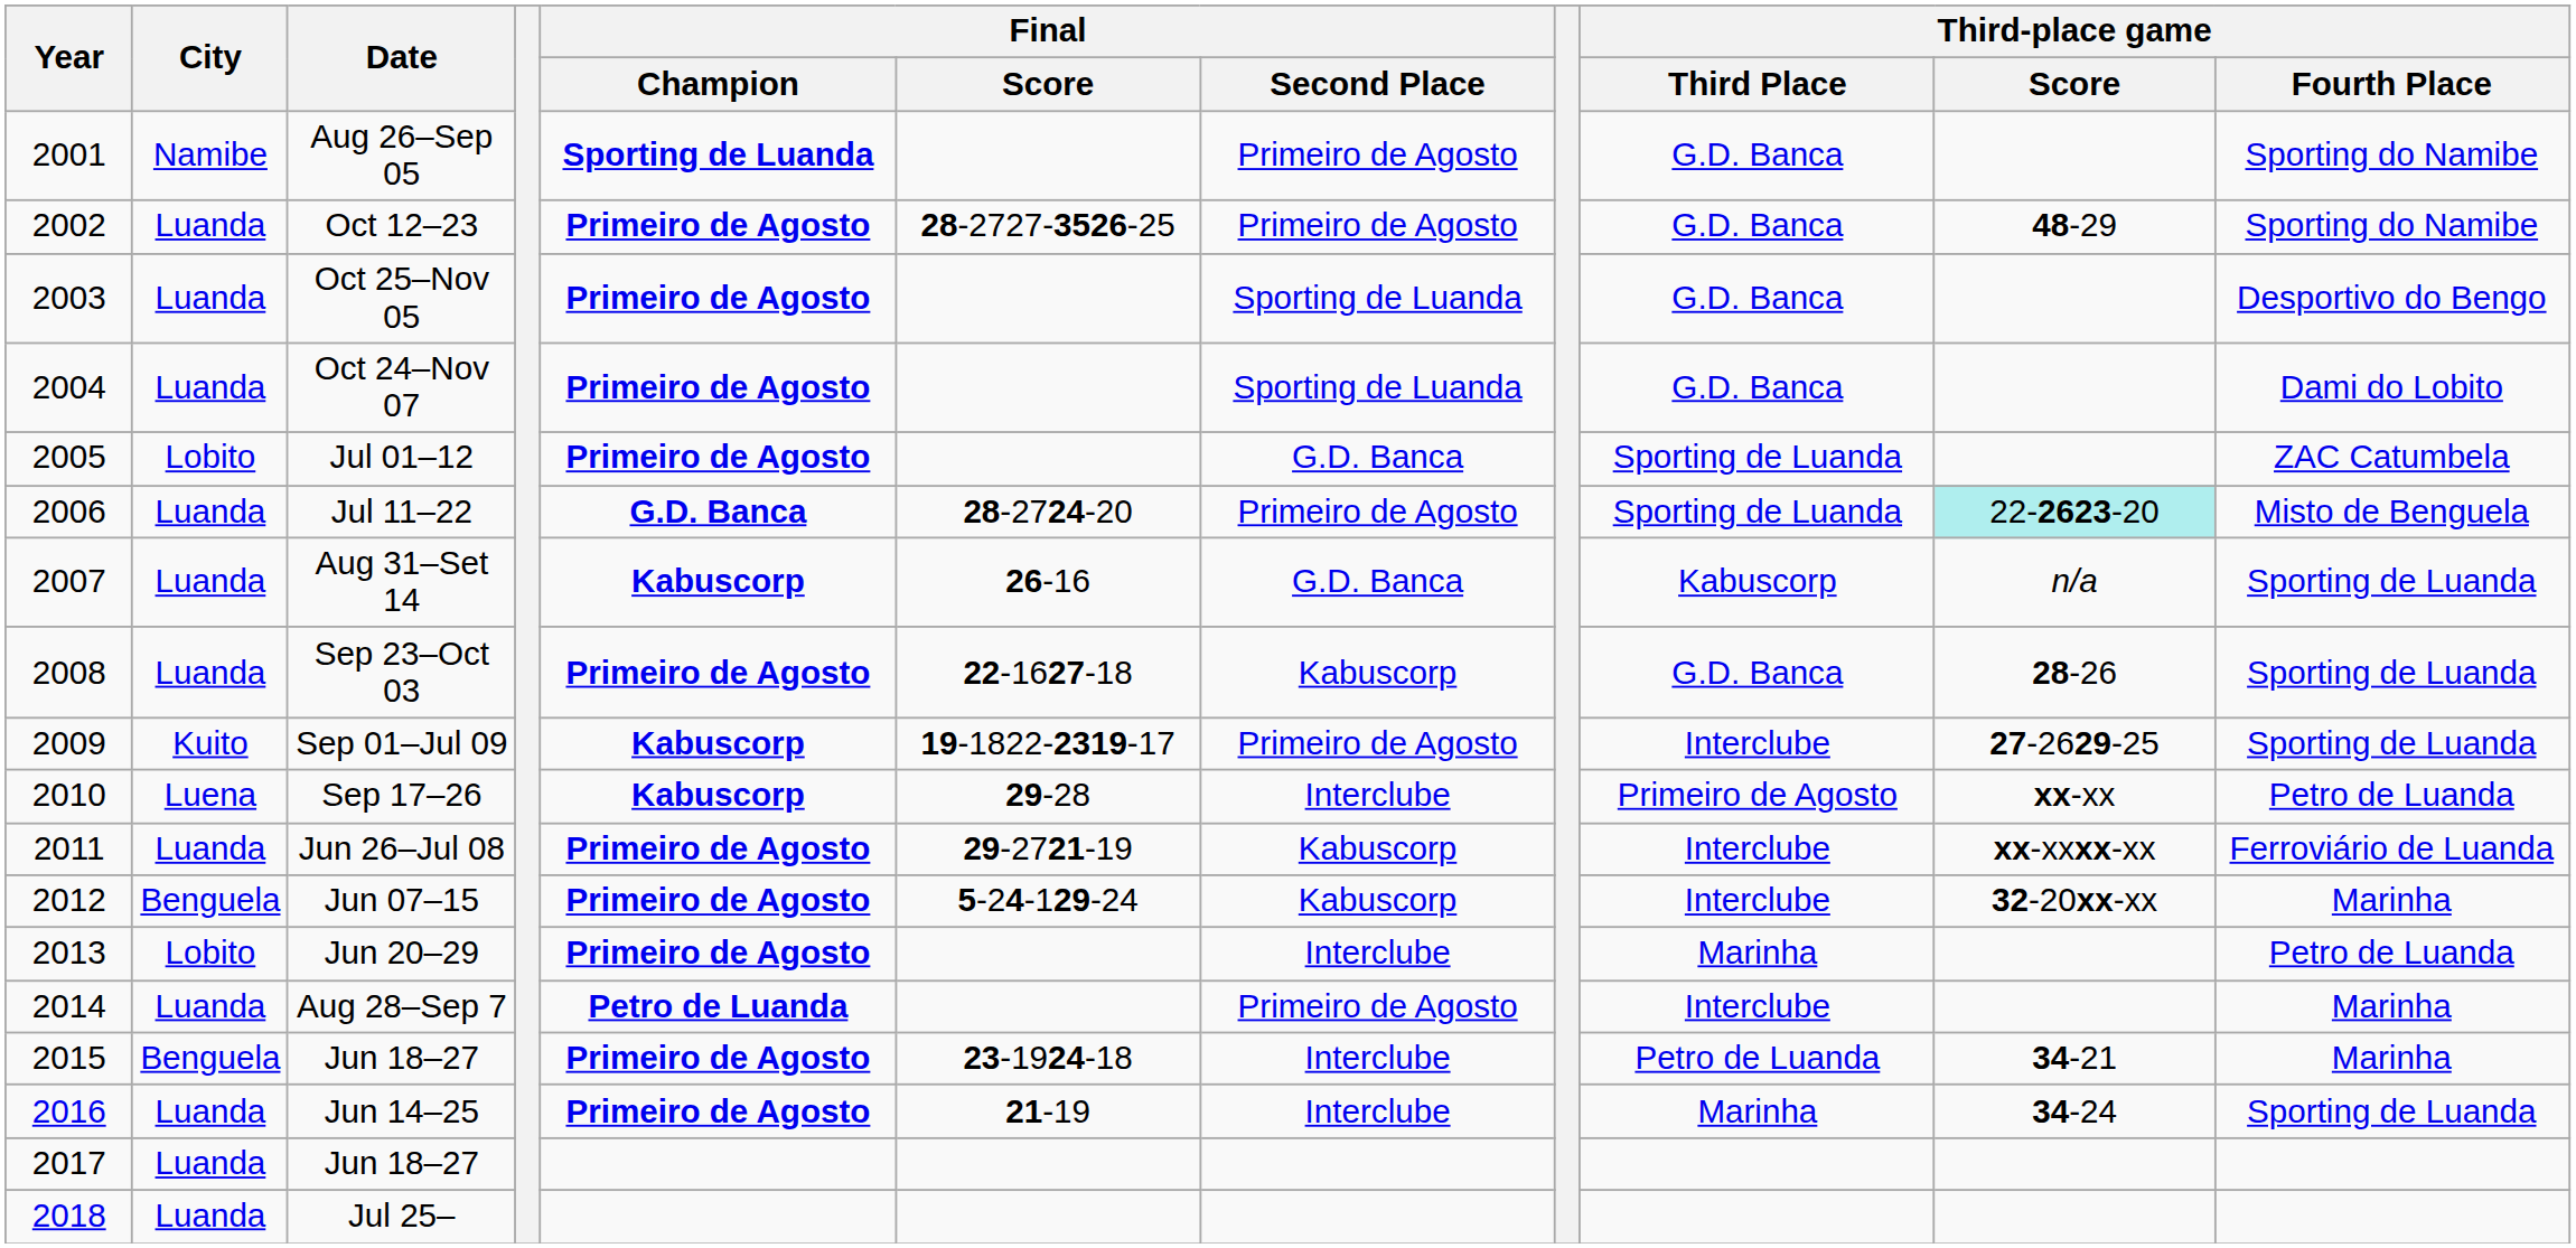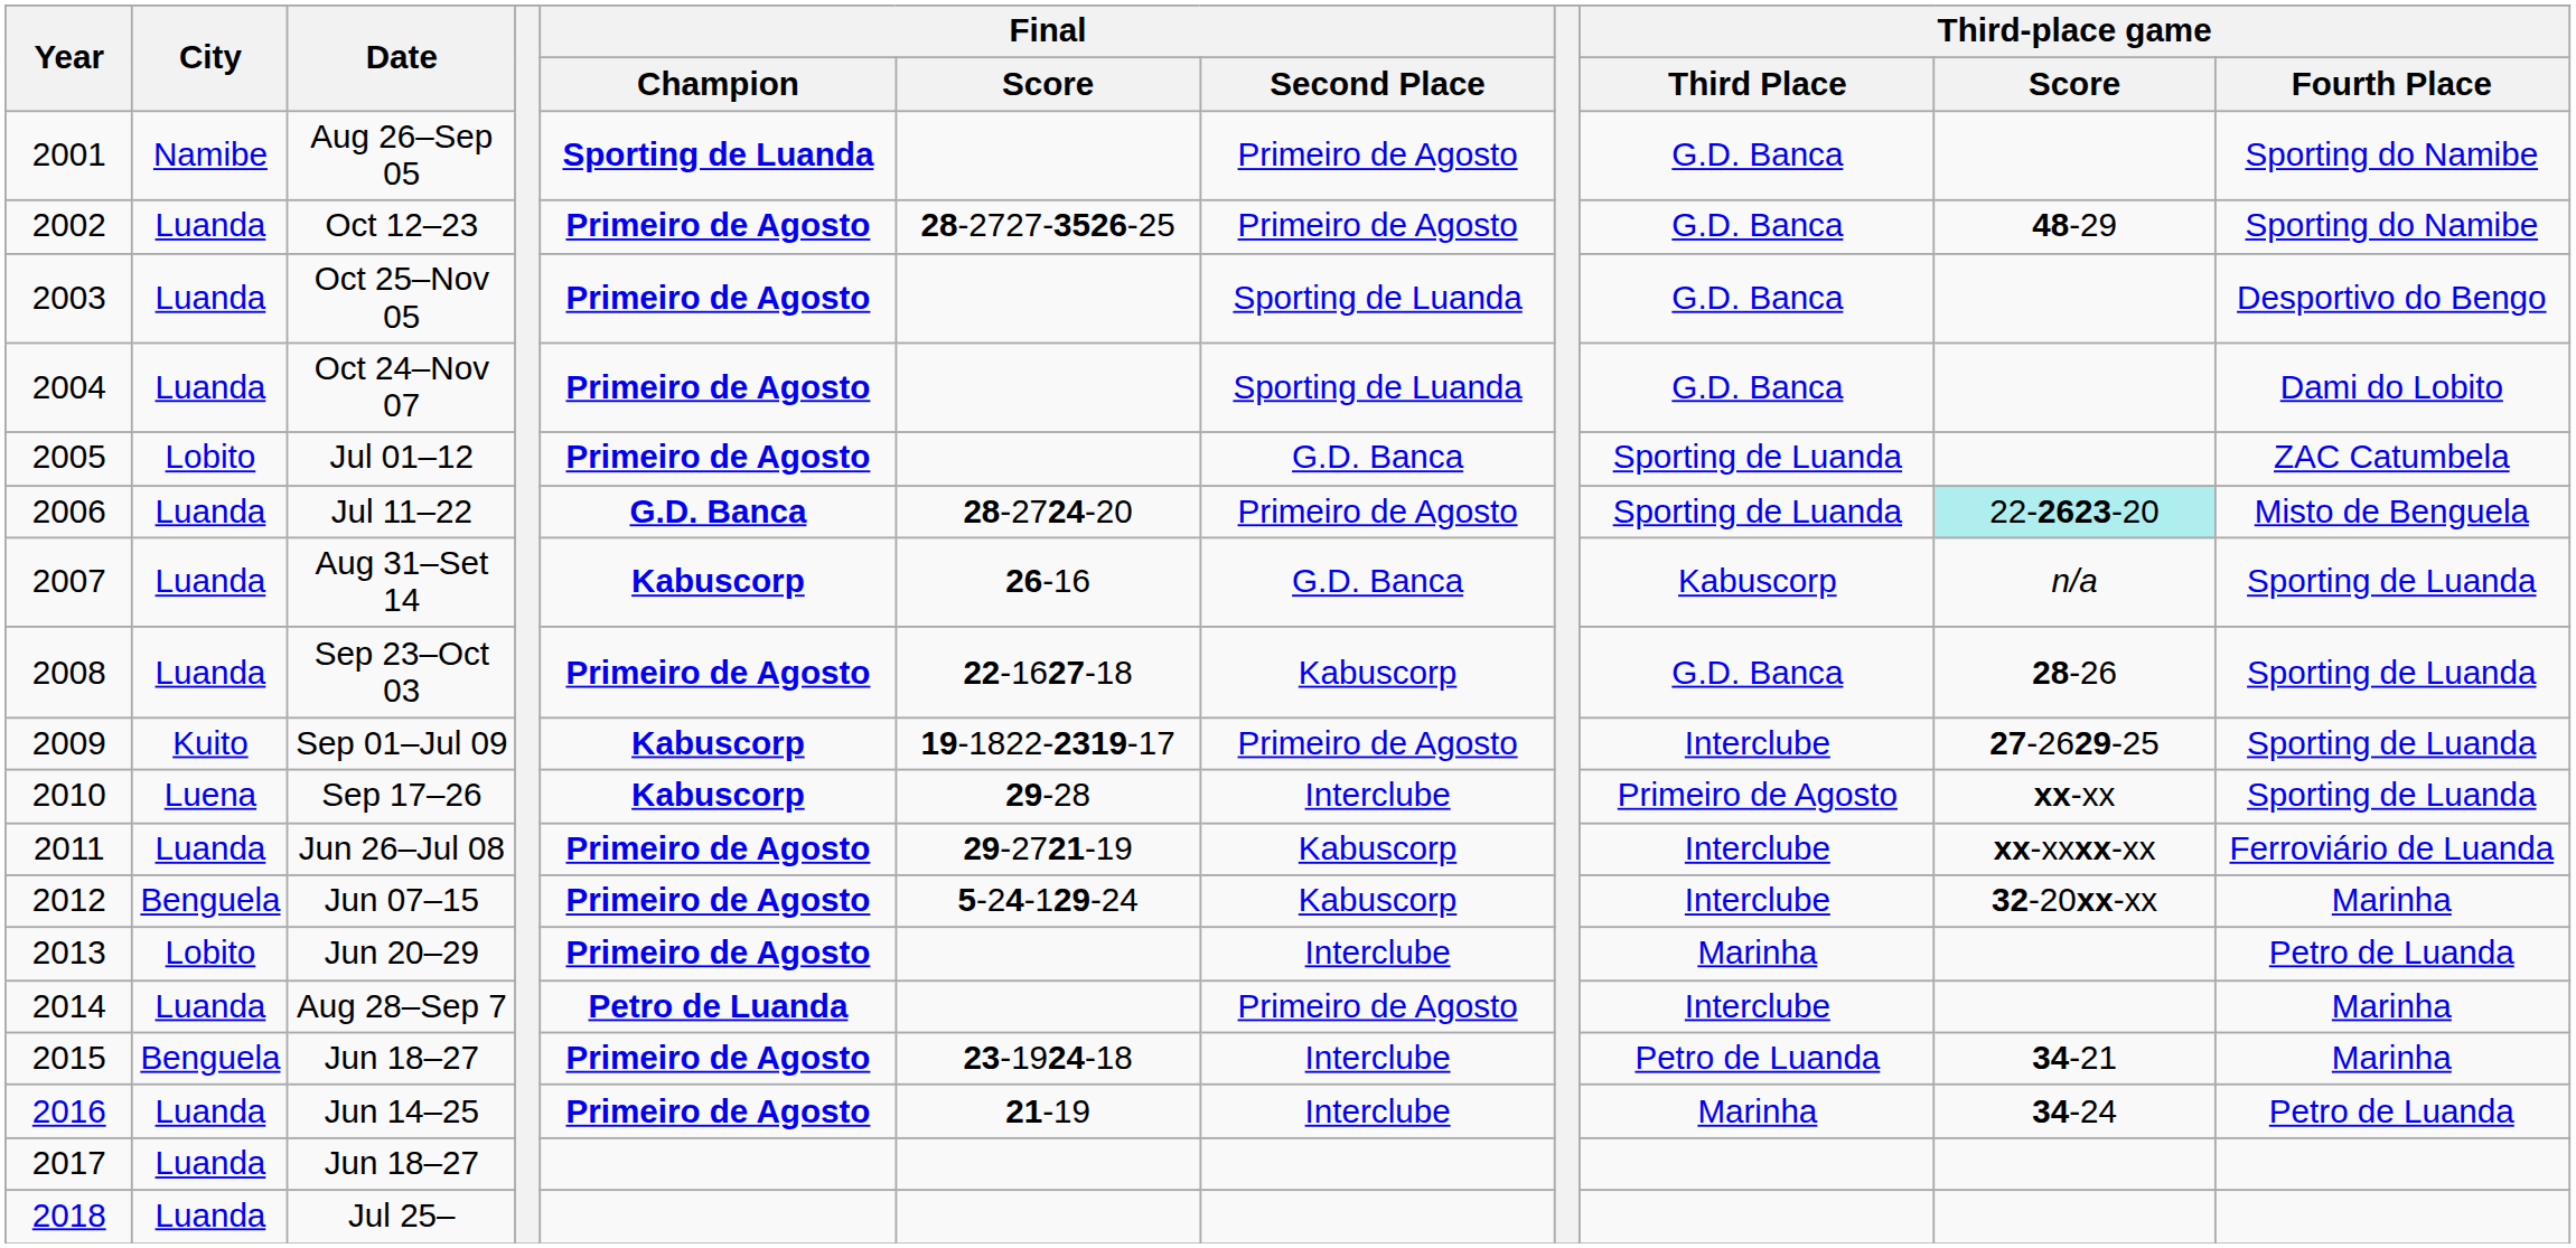 <table class="wikitable" style="width: 98%; text-align: center;">
 <tr>
 <th rowspan=2 width=5%>Year</th>
 <th rowspan=2 width=5%>City</th>
 <th rowspan=2 width=9%>Date</th>
 <th width=1% rowspan=20 bgcolor=ffffff></th>
 <th colspan=3>Final</th>
 <th width=1% rowspan=20 bgcolor=ffffff></th>
 <th colspan=3>Third-place game</th>
 </tr>
 <tr>
 <th width=14%>Champion</th>
 <th width=12%>Score</th>
 <th width=14%>Second Place</th>
 <th width=14%>Third Place</th>
 <th width=11%>Score</th>
 <th width=14%>Fourth Place</th>
 </tr>
 <tr>
 <td>2001</td>
 <td><a href='#'>Namibe</a></td>
 <td>Aug 26–Sep 05</td>
 <td><strong><a href='#'>Sporting de Luanda</a></strong></td>
 <td></td>
 <td><a href='#'>Primeiro de Agosto</a></td>
 <td><a href='#'>G.D. Banca</a></td>
 <td></td>
 <td><a href='#'>Sporting do Namibe</a></td>
 </tr>
 <tr>
 <td>2002</td>
 <td><a href='#'>Luanda</a></td>
 <td>Oct 12–23</td>
 <td><strong><a href='#'>Primeiro de Agosto</a></strong></td>
 <td><strong>28</strong>-2727-<strong>35</strong><strong>26</strong>-25</td>
 <td><a href='#'>Primeiro de Agosto</a></td>
 <td><a href='#'>G.D. Banca</a></td>
 <td><strong>48</strong>-29</td>
 <td><a href='#'>Sporting do Namibe</a></td>
 </tr>
 <tr>
 <td>2003</td>
 <td><a href='#'>Luanda</a></td>
 <td>Oct 25–Nov 05</td>
 <td><strong><a href='#'>Primeiro de Agosto</a></strong></td>
 <td></td>
 <td><a href='#'>Sporting de Luanda</a></td>
 <td><a href='#'>G.D. Banca</a></td>
 <td></td>
 <td><a href='#'>Desportivo do Bengo</a></td>
 </tr>
 <tr>
 <td>2004</td>
 <td><a href='#'>Luanda</a></td>
 <td>Oct 24–Nov 07</td>
 <td><strong><a href='#'>Primeiro de Agosto</a></strong></td>
 <td></td>
 <td><a href='#'>Sporting de Luanda</a></td>
 <td><a href='#'>G.D. Banca</a></td>
 <td></td>
 <td><a href='#'>Dami do Lobito</a></td>
 </tr>
 <tr>
 <td>2005</td>
 <td><a href='#'>Lobito</a></td>
 <td>Jul 01–12</td>
 <td><strong><a href='#'>Primeiro de Agosto</a></strong></td>
 <td></td>
 <td><a href='#'>G.D. Banca</a></td>
 <td><a href='#'>Sporting de Luanda</a></td>
 <td></td>
 <td><a href='#'>ZAC Catumbela</a></td>
 </tr>
 <tr>
 <td>2006</td>
 <td><a href='#'>Luanda</a></td>
 <td>Jul 11–22</td>
 <td><strong><a href='#'>G.D. Banca</a></strong></td>
 <td><strong>28</strong>-27<strong>24</strong>-20</td>
 <td><a href='#'>Primeiro de Agosto</a></td>
 <td><a href='#'>Sporting de Luanda</a></td>
 <td style="background: paleturquoise;">22-<strong>26</strong><strong>23</strong>-20</td>
 <td><a href='#'>Misto de Benguela</a></td>
 </tr>
 <tr>
 <td>2007</td>
 <td><a href='#'>Luanda</a></td>
 <td>Aug 31–Set 14</td>
 <td><strong><a href='#'>Kabuscorp</a></strong></td>
 <td><strong>26</strong>-16</td>
 <td><a href='#'>G.D. Banca</a></td>
 <td><a href='#'>Kabuscorp</a></td>
 <td><em>n/a</em></td>
 <td><a href='#'>Sporting de Luanda</a></td>
 </tr>
 <tr>
 <td>2008</td>
 <td><a href='#'>Luanda</a></td>
 <td>Sep 23–Oct 03</td>
 <td><strong><a href='#'>Primeiro de Agosto</a></strong></td>
 <td><strong>22</strong>-16<strong>27</strong>-18</td>
 <td><a href='#'>Kabuscorp</a></td>
 <td><a href='#'>G.D. Banca</a></td>
 <td><strong>28</strong>-26</td>
 <td><a href='#'>Sporting de Luanda</a></td>
 </tr>
 <tr>
 <td>2009</td>
 <td><a href='#'>Kuito</a></td>
 <td>Sep 01–Jul 09</td>
 <td><strong><a href='#'>Kabuscorp</a></strong></td>
 <td><strong>19</strong>-1822-<strong>23</strong><strong>19</strong>-17</td>
 <td><a href='#'>Primeiro de Agosto</a></td>
 <td><a href='#'>Interclube</a></td>
 <td><strong>27</strong>-26<strong>29</strong>-25</td>
 <td><a href='#'>Sporting de Luanda</a></td>
 </tr>
 <tr>
 <td>2010</td>
 <td><a href='#'>Luena</a></td>
 <td>Sep 17–26</td>
 <td><strong><a href='#'>Kabuscorp</a></strong></td>
 <td><strong>29</strong>-28</td>
 <td><a href='#'>Interclube</a></td>
 <td><a href='#'>Primeiro de Agosto</a></td>
 <td><strong>xx</strong>-xx</td>
-<td><a href='#'>Petro de Luanda</a></td>
+<td><a href='#'>Sporting de Luanda</a></td>
 </tr>
 <tr>
 <td>2011</td>
 <td><a href='#'>Luanda</a></td>
 <td>Jun 26–Jul 08</td>
 <td><strong><a href='#'>Primeiro de Agosto</a></strong></td>
 <td><strong>29</strong>-27<strong>21</strong>-19</td>
 <td><a href='#'>Kabuscorp</a></td>
 <td><a href='#'>Interclube</a></td>
 <td><strong>xx</strong>-xx<strong>xx</strong>-xx</td>
 <td><a href='#'>Ferroviário de Luanda</a></td>
 </tr>
 <tr>
 <td>2012</td>
 <td><a href='#'>Benguela</a></td>
 <td>Jun 07–15</td>
 <td><strong><a href='#'>Primeiro de Agosto</a></strong></td>
 <td><strong>5</strong>-2<strong>4</strong>-1<strong>29</strong>-24</td>
 <td><a href='#'>Kabuscorp</a></td>
 <td><a href='#'>Interclube</a></td>
 <td><strong>32</strong>-20<strong>xx</strong>-xx</td>
 <td><a href='#'>Marinha</a></td>
 </tr>
 <tr>
 <td>2013</td>
 <td><a href='#'>Lobito</a></td>
 <td>Jun 20–29</td>
 <td><strong><a href='#'>Primeiro de Agosto</a></strong></td>
 <td></td>
 <td><a href='#'>Interclube</a></td>
 <td><a href='#'>Marinha</a></td>
 <td></td>
 <td><a href='#'>Petro de Luanda</a></td>
 </tr>
 <tr>
 <td>2014</td>
 <td><a href='#'>Luanda</a></td>
 <td>Aug 28–Sep 7</td>
 <td><strong><a href='#'>Petro de Luanda</a></strong></td>
 <td></td>
 <td><a href='#'>Primeiro de Agosto</a></td>
 <td><a href='#'>Interclube</a></td>
 <td></td>
 <td><a href='#'>Marinha</a></td>
 </tr>
 <tr>
 <td>2015</td>
 <td><a href='#'>Benguela</a></td>
 <td>Jun 18–27</td>
 <td><strong><a href='#'>Primeiro de Agosto</a></strong></td>
 <td><strong>23</strong>-19<strong>24</strong>-18</td>
 <td><a href='#'>Interclube</a></td>
 <td><a href='#'>Petro de Luanda</a></td>
 <td><strong>34</strong>-21</td>
 <td><a href='#'>Marinha</a></td>
 </tr>
 <tr>
 <td><a href='#'>2016</a></td>
 <td><a href='#'>Luanda</a></td>
 <td>Jun 14–25</td>
 <td><strong><a href='#'>Primeiro de Agosto</a></strong></td>
 <td><strong>21</strong>-19</td>
 <td><a href='#'>Interclube</a></td>
 <td><a href='#'>Marinha</a></td>
 <td><strong>34</strong>-24</td>
-<td><a href='#'>Sporting de Luanda</a></td>
+<td><a href='#'>Petro de Luanda</a></td>
 </tr>
 <tr>
 <td>2017</td>
 <td><a href='#'>Luanda</a></td>
 <td>Jun 18–27</td>
 <td></td>
 <td></td>
 <td></td>
 <td></td>
 <td></td>
 <td></td>
 </tr>
 <tr>
 <td><a href='#'>2018</a></td>
 <td><a href='#'>Luanda</a></td>
 <td>Jul 25–</td>
 <td></td>
 <td></td>
 <td></td>
 <td></td>
 <td></td>
 <td></td>
 </tr>
 </table>
